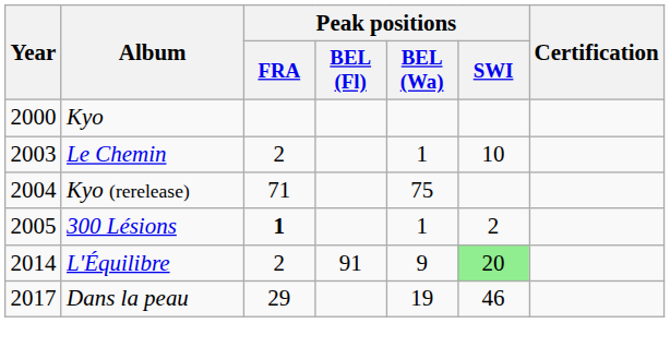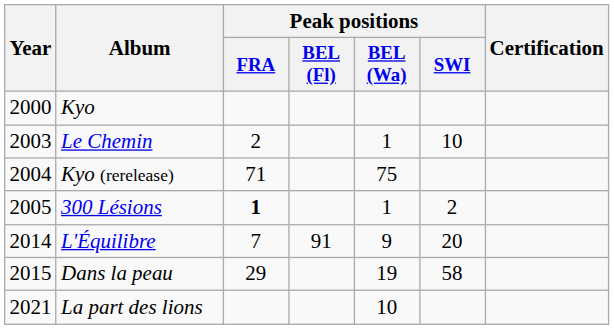 <table class="wikitable">
 <tr>
 <th align="center" rowspan="2" width="10">Year</th>
 <th align="center" rowspan="2" width="120">Album</th>
 <th align="center" colspan="4" width="20">Peak positions</th>
 <th align="center" rowspan="2" width="70">Certification</th>
 </tr>
 <tr>
 <th scope="col" style="width:3em;font-size:90%;"><a href='#'>FRA</a><br></th>
 <th scope="col" style="width:3em;font-size:90%;"><a href='#'>BEL <br>(Fl)</a><br></th>
 <th scope="col" style="width:3em;font-size:90%;"><a href='#'>BEL <br>(Wa)</a><br></th>
 <th scope="col" style="width:3em;font-size:90%;"><a href='#'>SWI</a><br></th>
 </tr>
 <tr>
 <td style="text-align:center;">2000</td>
 <td><em>Kyo</em></td>
 <td style="text-align:center;"></td>
 <td style="text-align:center;"></td>
 <td style="text-align:center;"></td>
 <td style="text-align:center;"></td>
 <td style="text-align:center;"></td>
 </tr>
 <tr>
 <td style="text-align:center;">2003</td>
 <td><em><a href='#'>Le Chemin</a></em></td>
 <td style="text-align:center;">2</td>
 <td style="text-align:center;"></td>
 <td style="text-align:center;">1</td>
 <td style="text-align:center;">10</td>
 <td style="text-align:center;"></td>
 </tr>
 <tr>
 <td style="text-align:center;">2004</td>
 <td><em>Kyo</em> <small>(rerelease)</small></td>
 <td style="text-align:center;">71</td>
 <td style="text-align:center;"></td>
 <td style="text-align:center;">75</td>
 <td style="text-align:center;"></td>
 <td style="text-align:center;"></td>
 </tr>
 <tr>
 <td style="text-align:center;">2005</td>
 <td><em><a href='#'>300 Lésions</a></em></td>
 <td style="text-align:center;"><strong>1</strong></td>
 <td style="text-align:center;"></td>
 <td style="text-align:center;">1</td>
 <td style="text-align:center;">2</td>
 <td style="text-align:center;"></td>
 </tr>
 <tr>
 <td style="text-align:center;">2014</td>
 <td><em><a href='#'>L'Équilibre</a></em></td>
-<td style="text-align:center;">2</td>
+<td style="text-align:center;">7</td>
 <td style="text-align:center;">91</td>
 <td style="text-align:center;">9</td>
-<td style="background: lightgreen; text-align:center;">20</td>
+<td style="text-align:center;">20</td>
 <td style="text-align:center;"></td>
 </tr>
 <tr>
-<td>2017</td>
+<td>2015</td>
 <td><em>Dans la peau</em></td>
 <td style="text-align:center;">29</td>
 <td style="text-align:center;"></td>
 <td style="text-align:center;">19</td>
-<td style="text-align:center;">46</td>
+<td style="text-align:center;">58</td>
+<td></td>
+</tr>
+<tr>
+<td>2021</td>
+<td><em>La part des lions</em></td>
+<td style="text-align:center;"></td>
+<td style="text-align:center;"></td>
+<td style="text-align:center;">10</td>
+<td style="text-align:center;"></td>
 <td></td>
 </tr>
 </table>
